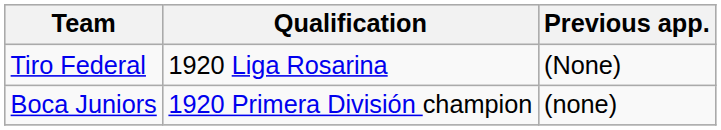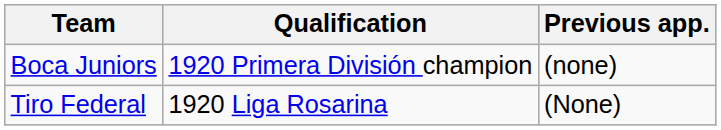 <table class="wikitable">
 <tr>
 <th width=>Team</th>
 <th width=>Qualification</th>
 <th width=>Previous app.</th>
 </tr>
 <tr>
+<td><a href='#'>Boca Juniors</a></td>
+<td><a href='#'>1920 Primera División </a> champion</td>
+<td>(none)</td>
+</tr>
+<tr>
 <td><a href='#'>Tiro Federal</a></td>
 <td>1920 <a href='#'>Liga Rosarina</a></td>
 <td>(None)</td>
 </tr>
-<tr>
-<td><a href='#'>Boca Juniors</a></td>
-<td><a href='#'>1920 Primera División </a> champion</td>
-<td>(none)</td>
-</tr>
 </table>
